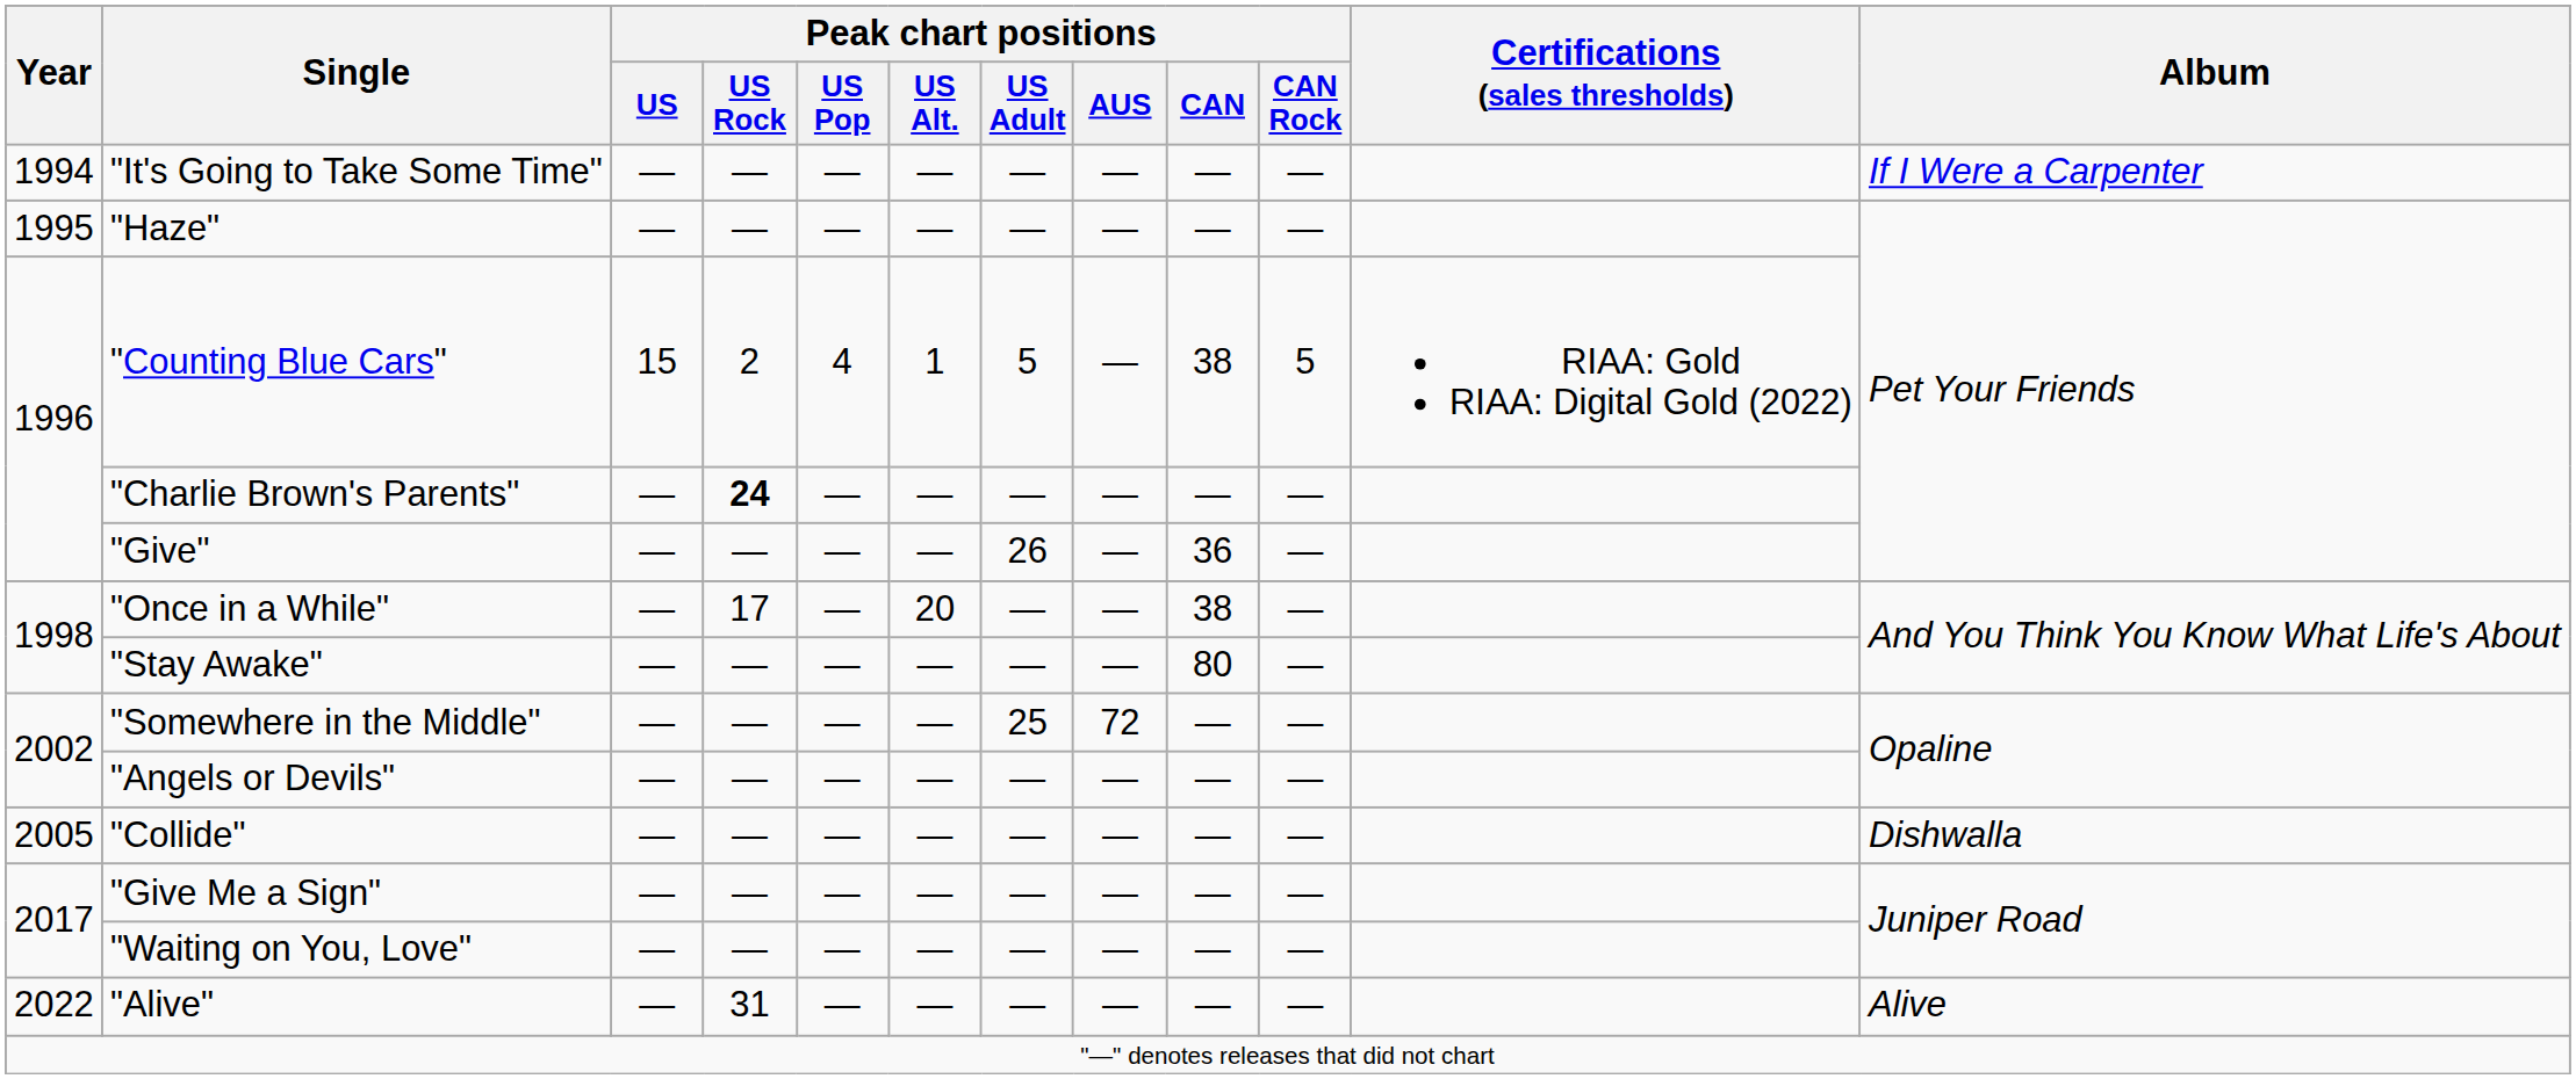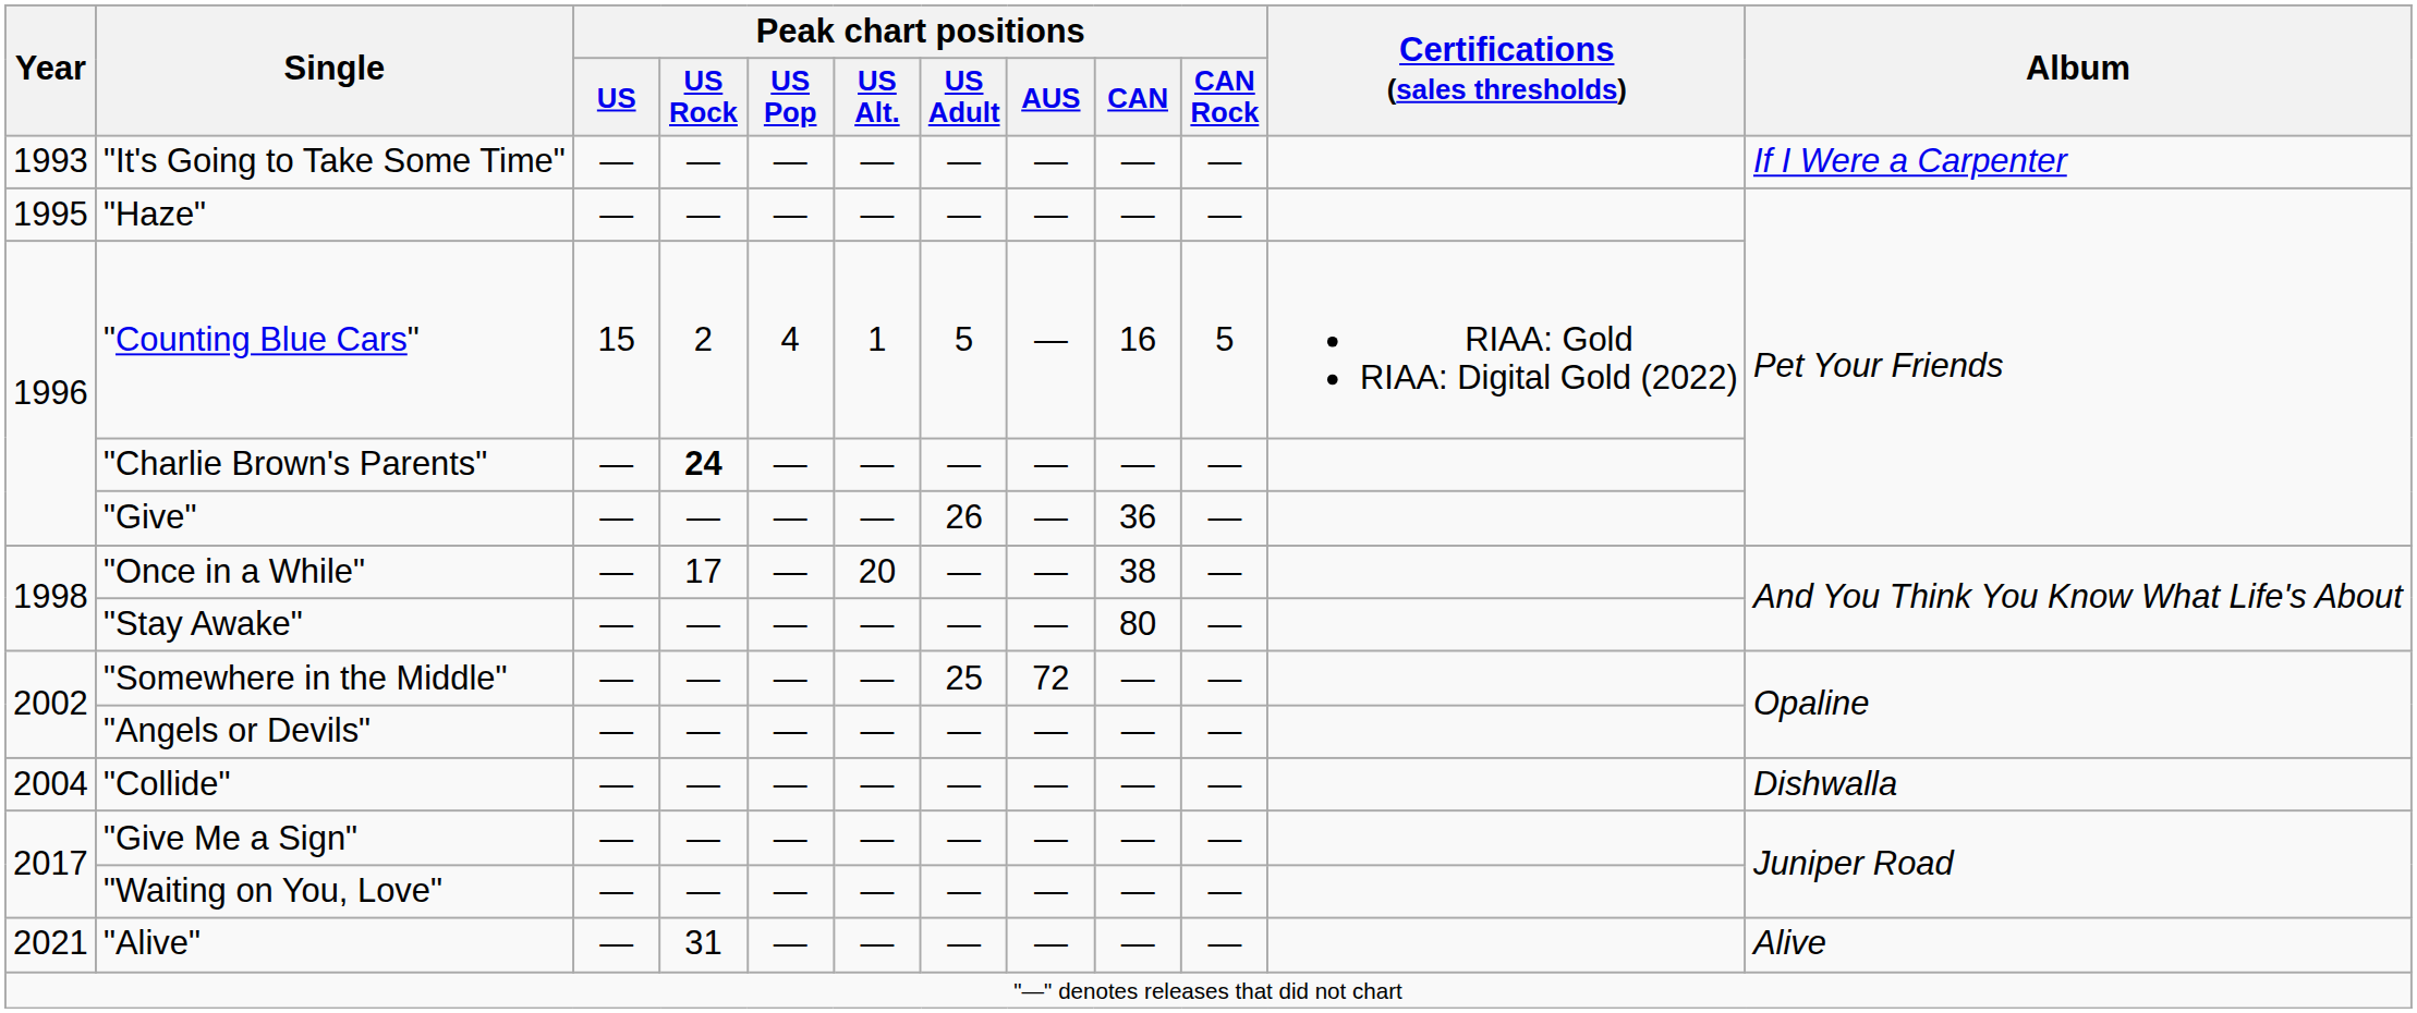 <table class="wikitable" style="text-align:center;">
 <tr>
 <th rowspan="2">Year</th>
 <th rowspan="2">Single</th>
 <th colspan="8">Peak chart positions</th>
 <th rowspan="2"><a href='#'>Certifications</a><br><small>(<a href='#'>sales thresholds</a>)</small></th>
 <th rowspan="2">Album</th>
 </tr>
 <tr style="font-size:smaller;">
 <th style="width:35px;"><a href='#'>US</a><br></th>
 <th style="width:35px;"><a href='#'>US<br>Rock</a><br></th>
 <th style="width:35px;"><a href='#'>US<br>Pop</a><br></th>
 <th style="width:35px;"><a href='#'>US<br>Alt.</a><br></th>
 <th style="width:35px;"><a href='#'>US<br>Adult</a><br></th>
 <th style="width:35px;"><a href='#'>AUS</a><br></th>
 <th style="width:35px;"><a href='#'>CAN</a><br></th>
 <th style="width:35px;"><a href='#'>CAN<br>Rock</a><br></th>
 </tr>
 <tr>
-<td>1994</td>
+<td>1993</td>
 <td style="text-align:left;">"It's Going to Take Some Time"</td>
 <td>—</td>
 <td>—</td>
 <td>—</td>
 <td>—</td>
 <td>—</td>
 <td>—</td>
 <td>—</td>
 <td>—</td>
 <td></td>
 <td style="text-align:left;"><em><a href='#'>If I Were a Carpenter</a></em></td>
 </tr>
 <tr>
 <td>1995</td>
 <td style="text-align:left;">"Haze"</td>
 <td>—</td>
 <td>—</td>
 <td>—</td>
 <td>—</td>
 <td>—</td>
 <td>—</td>
 <td>—</td>
 <td>—</td>
 <td></td>
 <td style="text-align:left;" rowspan="4"><em>Pet Your Friends</em></td>
 </tr>
 <tr>
 <td rowspan=3>1996</td>
 <td style="text-align:left;">"<a href='#'>Counting Blue Cars</a>"</td>
 <td>15</td>
 <td>2</td>
 <td>4</td>
 <td>1</td>
 <td>5</td>
 <td>—</td>
-<td>38</td>
+<td>16</td>
 <td>5</td>
 <td><br><ul><li>RIAA: Gold</li><li>RIAA: Digital Gold (2022)</li></ul></td>
 </tr>
 <tr>
 <td style="text-align:left;">"Charlie Brown's Parents"</td>
 <td>—</td>
 <td><strong>24</strong></td>
 <td>—</td>
 <td>—</td>
 <td>—</td>
 <td>—</td>
 <td>—</td>
 <td>—</td>
 <td></td>
 </tr>
 <tr>
 <td style="text-align:left;">"Give"</td>
 <td>—</td>
 <td>—</td>
 <td>—</td>
 <td>—</td>
 <td>26</td>
 <td>—</td>
 <td>36</td>
 <td>—</td>
 <td></td>
 </tr>
 <tr>
 <td rowspan=2>1998</td>
 <td style="text-align:left;">"Once in a While"</td>
 <td>—</td>
 <td>17</td>
 <td>—</td>
 <td>20</td>
 <td>—</td>
 <td>—</td>
 <td>38</td>
 <td>—</td>
 <td></td>
 <td style="text-align:left;" rowspan="2"><em>And You Think You Know What Life's About</em></td>
 </tr>
 <tr>
 <td style="text-align:left;">"Stay Awake"</td>
 <td>—</td>
 <td>—</td>
 <td>—</td>
 <td>—</td>
 <td>—</td>
 <td>—</td>
 <td>80</td>
 <td>—</td>
 <td></td>
 </tr>
 <tr>
 <td rowspan=2>2002</td>
 <td style="text-align:left;">"Somewhere in the Middle"</td>
 <td>—</td>
 <td>—</td>
 <td>—</td>
 <td>—</td>
 <td>25</td>
 <td>72</td>
 <td>—</td>
 <td>—</td>
 <td></td>
 <td style="text-align:left;" rowspan="2"><em>Opaline</em></td>
 </tr>
 <tr>
 <td style="text-align:left;">"Angels or Devils"</td>
 <td>—</td>
 <td>—</td>
 <td>—</td>
 <td>—</td>
 <td>—</td>
 <td>—</td>
 <td>—</td>
 <td>—</td>
 <td></td>
 </tr>
 <tr>
-<td>2005</td>
+<td>2004</td>
 <td style="text-align:left;">"Collide"</td>
 <td>—</td>
 <td>—</td>
 <td>—</td>
 <td>—</td>
 <td>—</td>
 <td>—</td>
 <td>—</td>
 <td>—</td>
 <td></td>
 <td style="text-align:left;"><em>Dishwalla</em></td>
 </tr>
 <tr>
 <td rowspan="2">2017</td>
 <td style="text-align:left;">"Give Me a Sign"</td>
 <td>—</td>
 <td>—</td>
 <td>—</td>
 <td>—</td>
 <td>—</td>
 <td>—</td>
 <td>—</td>
 <td>—</td>
 <td></td>
 <td rowspan="2" style="text-align:left;"><em>Juniper Road</em></td>
 </tr>
 <tr>
 <td style="text-align:left;">"Waiting on You, Love"</td>
 <td>—</td>
 <td>—</td>
 <td>—</td>
 <td>—</td>
 <td>—</td>
 <td>—</td>
 <td>—</td>
 <td>—</td>
 <td></td>
 </tr>
 <tr>
-<td>2022</td>
+<td>2021</td>
 <td style="text-align:left;">"Alive"</td>
 <td>—</td>
 <td>31</td>
 <td>—</td>
 <td>—</td>
 <td>—</td>
 <td>—</td>
 <td>—</td>
 <td>—</td>
 <td></td>
 <td style="text-align:left;"><em>Alive</em></td>
 </tr>
 <tr>
 <td colspan="15" style="font-size:8pt">"—" denotes releases that did not chart</td>
 </tr>
 </table>
